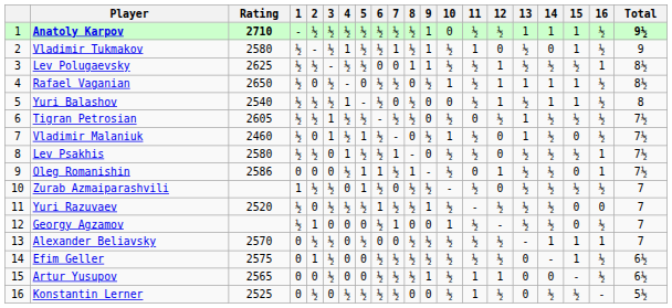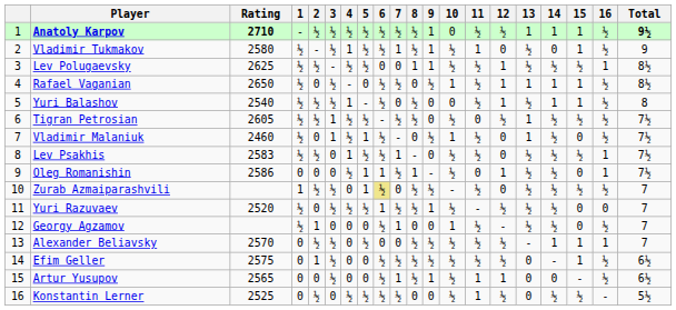 <table class="wikitable" border="1" width="800px">
 <tr>
 <th></th>
 <th>Player</th>
 <th>Rating</th>
 <th>1</th>
 <th>2</th>
 <th>3</th>
 <th>4</th>
 <th>5</th>
 <th>6</th>
 <th>7</th>
 <th>8</th>
 <th>9</th>
 <th>10</th>
 <th>11</th>
 <th>12</th>
 <th>13</th>
 <th>14</th>
 <th>15</th>
 <th>16</th>
 <th>Total</th>
 </tr>
 <tr align=center style="background:#ccffcc;">
 <td>1</td>
 <td align=left> <strong><a href='#'>Anatoly Karpov</a></strong></td>
 <td><strong>2710</strong></td>
 <td>-</td>
 <td>½</td>
 <td>½</td>
 <td>½</td>
 <td>½</td>
 <td>½</td>
 <td>½</td>
 <td>½</td>
 <td>1</td>
 <td>0</td>
 <td>½</td>
 <td>½</td>
 <td>1</td>
 <td>1</td>
 <td>1</td>
 <td>½</td>
 <td align=center><strong>9½</strong></td>
 </tr>
 <tr align=center>
 <td>2</td>
 <td align=left> <a href='#'>Vladimir Tukmakov</a></td>
 <td>2580</td>
 <td>½</td>
 <td>-</td>
 <td>½</td>
 <td>1</td>
 <td>½</td>
 <td>½</td>
 <td>1</td>
 <td>½</td>
 <td>1</td>
 <td>½</td>
 <td>1</td>
 <td>0</td>
 <td>½</td>
 <td>0</td>
 <td>1</td>
 <td>½</td>
 <td align=center>9</td>
 </tr>
 <tr align=center>
 <td>3</td>
 <td align=left> <a href='#'>Lev Polugaevsky</a></td>
 <td>2625</td>
 <td>½</td>
 <td>½</td>
 <td>-</td>
 <td>½</td>
 <td>½</td>
 <td>0</td>
 <td>0</td>
 <td>1</td>
 <td>1</td>
 <td>½</td>
 <td>½</td>
 <td>1</td>
 <td>½</td>
 <td>½</td>
 <td>½</td>
 <td>1</td>
 <td align=center>8½</td>
 </tr>
 <tr align=center>
 <td>4</td>
 <td align=left> <a href='#'>Rafael Vaganian</a></td>
 <td>2650</td>
 <td>½</td>
 <td>0</td>
 <td>½</td>
 <td>-</td>
 <td>0</td>
 <td>½</td>
 <td>½</td>
 <td>0</td>
 <td>½</td>
 <td>1</td>
 <td>½</td>
 <td>1</td>
 <td>1</td>
 <td>1</td>
 <td>1</td>
 <td>½</td>
 <td align=center>8½</td>
 </tr>
 <tr align=center>
 <td>5</td>
 <td align=left> <a href='#'>Yuri Balashov</a></td>
 <td>2540</td>
 <td>½</td>
 <td>½</td>
 <td>½</td>
 <td>1</td>
 <td>-</td>
 <td>½</td>
 <td>0</td>
 <td>½</td>
 <td>0</td>
 <td>0</td>
 <td>½</td>
 <td>1</td>
 <td>½</td>
 <td>1</td>
 <td>1</td>
 <td>½</td>
 <td align=center>8</td>
 </tr>
 <tr align=center>
 <td>6</td>
 <td align=left> <a href='#'>Tigran Petrosian</a></td>
 <td>2605</td>
 <td>½</td>
 <td>½</td>
 <td>1</td>
 <td>½</td>
 <td>½</td>
 <td>-</td>
 <td>½</td>
 <td>½</td>
 <td>0</td>
 <td>½</td>
 <td>0</td>
 <td>½</td>
 <td>1</td>
 <td>½</td>
 <td>½</td>
 <td>½</td>
 <td align=center>7½</td>
 </tr>
 <tr align=center>
 <td>7</td>
 <td align=left> <a href='#'>Vladimir Malaniuk</a></td>
 <td>2460</td>
 <td>½</td>
 <td>0</td>
 <td>1</td>
 <td>½</td>
 <td>1</td>
 <td>½</td>
 <td>-</td>
 <td>0</td>
 <td>½</td>
 <td>1</td>
 <td>½</td>
 <td>0</td>
 <td>1</td>
 <td>½</td>
 <td>0</td>
 <td>½</td>
 <td align=center>7½</td>
 </tr>
 <tr align=center>
 <td>8</td>
 <td align=left> <a href='#'>Lev Psakhis</a></td>
-<td>2580</td>
+<td>2583</td>
 <td>½</td>
 <td>½</td>
 <td>0</td>
 <td>1</td>
 <td>½</td>
 <td>½</td>
 <td>1</td>
 <td>-</td>
 <td>0</td>
 <td>½</td>
 <td>½</td>
 <td>0</td>
 <td>½</td>
 <td>½</td>
 <td>½</td>
 <td>1</td>
 <td align=center>7½</td>
 </tr>
 <tr align=center>
 <td>9</td>
 <td align=left> <a href='#'>Oleg Romanishin</a></td>
 <td>2586</td>
 <td>0</td>
 <td>0</td>
 <td>0</td>
 <td>½</td>
 <td>1</td>
 <td>1</td>
 <td>½</td>
 <td>1</td>
 <td>-</td>
 <td>½</td>
 <td>0</td>
 <td>1</td>
 <td>½</td>
 <td>½</td>
 <td>0</td>
 <td>1</td>
 <td align=center>7½</td>
 </tr>
 <tr align=center>
 <td>10</td>
 <td align=left> <a href='#'>Zurab Azmaiparashvili</a></td>
 <td></td>
 <td>1</td>
 <td>½</td>
 <td>½</td>
 <td>0</td>
 <td>1</td>
-<td>½</td>
+<td style="background: khaki;">½</td>
 <td>0</td>
 <td>½</td>
 <td>½</td>
 <td>-</td>
 <td>½</td>
 <td>0</td>
 <td>½</td>
 <td>½</td>
 <td>½</td>
 <td>½</td>
 <td align=center>7</td>
 </tr>
 <tr align=center>
 <td>11</td>
 <td align=left> <a href='#'>Yuri Razuvaev</a></td>
 <td>2520</td>
 <td>½</td>
 <td>0</td>
 <td>½</td>
 <td>½</td>
 <td>½</td>
 <td>1</td>
 <td>½</td>
 <td>½</td>
 <td>1</td>
 <td>½</td>
 <td>-</td>
 <td>½</td>
 <td>½</td>
 <td>½</td>
 <td>0</td>
 <td>0</td>
 <td align=center>7</td>
 </tr>
 <tr align=center>
 <td>12</td>
 <td align=left> <a href='#'>Georgy Agzamov</a></td>
 <td></td>
 <td>½</td>
 <td>1</td>
 <td>0</td>
 <td>0</td>
 <td>0</td>
 <td>½</td>
 <td>1</td>
 <td>0</td>
 <td>0</td>
 <td>1</td>
 <td>½</td>
 <td>-</td>
 <td>½</td>
 <td>½</td>
 <td>0</td>
 <td>½</td>
 <td align=center>7</td>
 </tr>
 <tr align=center>
 <td>13</td>
 <td align=left> <a href='#'>Alexander Beliavsky</a></td>
 <td>2570</td>
 <td>0</td>
 <td>½</td>
 <td>½</td>
 <td>0</td>
 <td>½</td>
 <td>0</td>
 <td>0</td>
 <td>½</td>
 <td>½</td>
 <td>½</td>
 <td>½</td>
 <td>½</td>
 <td>-</td>
 <td>1</td>
 <td>1</td>
 <td>1</td>
 <td align=center>7</td>
 </tr>
 <tr align=center>
 <td>14</td>
 <td align=left> <a href='#'>Efim Geller</a></td>
 <td>2575</td>
 <td>0</td>
 <td>1</td>
 <td>½</td>
 <td>0</td>
 <td>0</td>
 <td>½</td>
 <td>½</td>
 <td>½</td>
 <td>½</td>
 <td>½</td>
 <td>½</td>
 <td>½</td>
 <td>0</td>
 <td>-</td>
 <td>1</td>
 <td>½</td>
 <td align=center>6½</td>
 </tr>
 <tr align=center>
 <td>15</td>
 <td align=left> <a href='#'>Artur Yusupov</a></td>
 <td>2565</td>
 <td>0</td>
 <td>0</td>
 <td>½</td>
 <td>0</td>
 <td>0</td>
 <td>½</td>
-<td>½</td>
+<td>1</td>
 <td>½</td>
 <td>1</td>
 <td>½</td>
 <td>1</td>
 <td>1</td>
 <td>0</td>
 <td>0</td>
 <td>-</td>
 <td>½</td>
 <td align=center>6½</td>
 </tr>
 <tr align=center>
 <td>16</td>
 <td align=left> <a href='#'>Konstantin Lerner</a></td>
 <td>2525</td>
 <td>0</td>
 <td>½</td>
 <td>0</td>
 <td>½</td>
 <td>½</td>
 <td>½</td>
 <td>½</td>
 <td>0</td>
 <td>0</td>
 <td>½</td>
 <td>1</td>
 <td>½</td>
 <td>0</td>
 <td>½</td>
 <td>½</td>
 <td>-</td>
 <td align=center>5½</td>
 </tr>
 </table>
